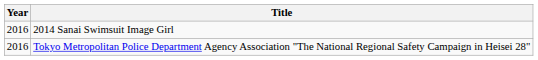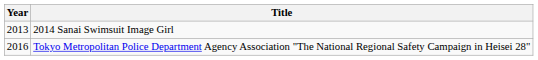 <table class="wikitable">
 <tr>
 <th>Year</th>
 <th>Title</th>
 </tr>
 <tr>
-<td>2016</td>
+<td>2013</td>
 <td>2014 Sanai Swimsuit Image Girl</td>
 </tr>
 <tr>
 <td>2016</td>
 <td><a href='#'>Tokyo Metropolitan Police Department</a> Agency Association "The National Regional Safety Campaign in Heisei 28"</td>
 </tr>
 </table>
